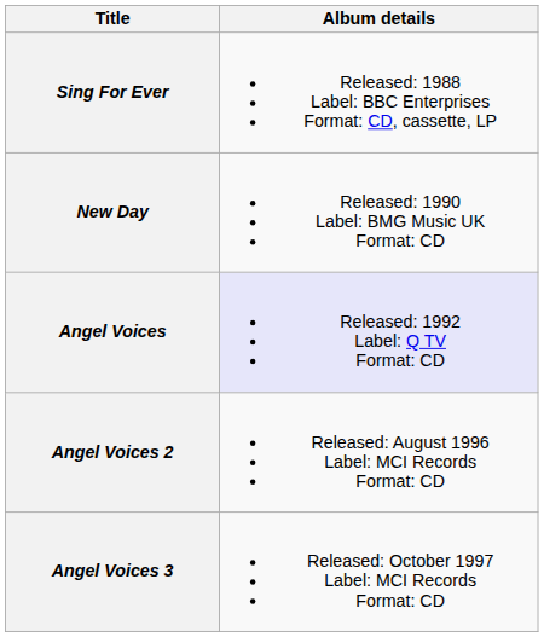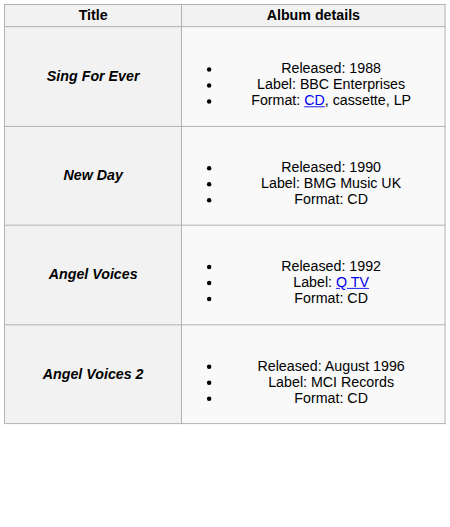 <table class="wikitable plainrowheaders" style="text-align:center;" border="1">
 <tr>
 <th scope="col" rowspan="1" style="width:12em;">Title</th>
 <th scope="col" rowspan="1" style="width:18em;">Album details</th>
 </tr>
 <tr>
 <th scope="row"><em>Sing For Ever</em></th>
 <td><br><ul><li>Released: 1988</li><li>Label: BBC Enterprises</li><li>Format: <a href='#'>CD</a>, cassette, LP</li></ul></td>
 </tr>
 <tr>
 <th scope="row"><em>New Day</em></th>
 <td><br><ul><li>Released: 1990</li><li>Label: BMG Music UK</li><li>Format: CD</li></ul></td>
 </tr>
 <tr>
 <th scope="row"><em>Angel Voices</em></th>
-<td style="background: lavender;"><br><ul><li>Released: 1992</li><li>Label: <a href='#'>Q TV</a></li><li>Format: CD</li></ul></td>
+<td><br><ul><li>Released: 1992</li><li>Label: <a href='#'>Q TV</a></li><li>Format: CD</li></ul></td>
 </tr>
 <tr>
 <th scope="row"><em>Angel Voices 2</em></th>
 <td><br><ul><li>Released: August 1996</li><li>Label: MCI Records</li><li>Format: CD</li></ul></td>
 </tr>
-<tr>
-<th scope="row"><em>Angel Voices 3</em></th>
-<td><br><ul><li>Released: October 1997</li><li>Label: MCI Records</li><li>Format: CD</li></ul></td>
-</tr>
 </table>
